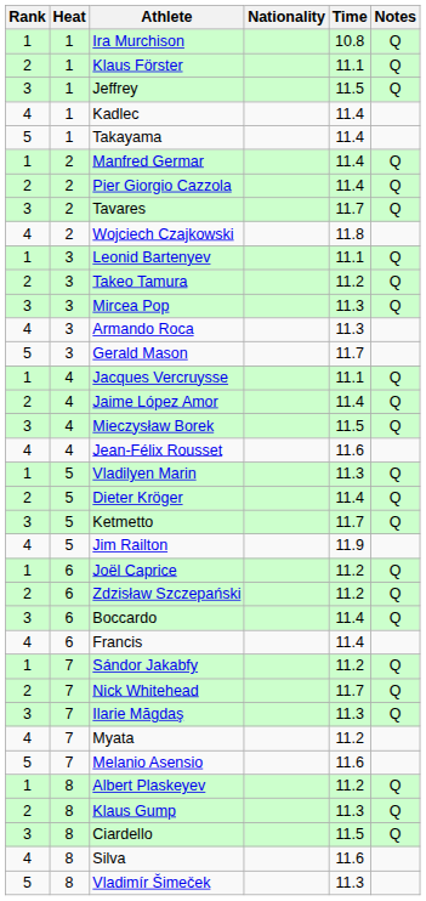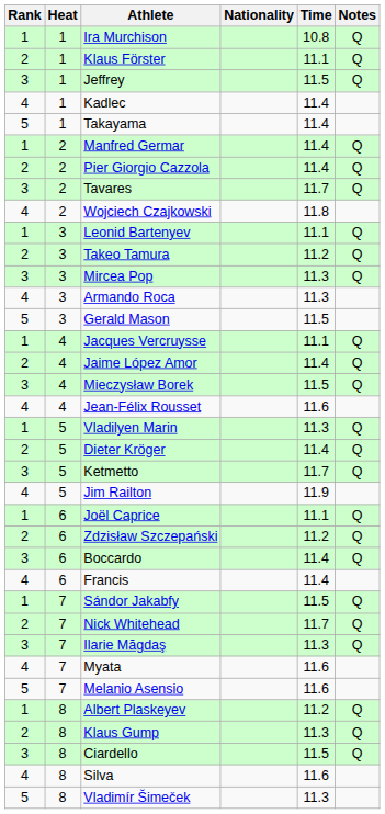 <table class="wikitable sortable" style="text-align:center">
 <tr>
 <th>Rank</th>
 <th>Heat</th>
 <th>Athlete</th>
 <th>Nationality</th>
 <th>Time</th>
 <th>Notes</th>
 </tr>
 <tr bgcolor=ccffcc>
 <td>1</td>
 <td>1</td>
 <td align=left><a href='#'>Ira Murchison</a></td>
 <td align=left></td>
 <td>10.8</td>
 <td>Q</td>
 </tr>
 <tr bgcolor=ccffcc>
 <td>2</td>
 <td>1</td>
 <td align=left><a href='#'>Klaus Förster</a></td>
 <td align=left></td>
 <td>11.1</td>
 <td>Q</td>
 </tr>
 <tr bgcolor=ccffcc>
 <td>3</td>
 <td>1</td>
 <td align=left>Jeffrey</td>
 <td align=left></td>
 <td>11.5</td>
 <td>Q</td>
 </tr>
 <tr>
 <td>4</td>
 <td>1</td>
 <td align=left>Kadlec</td>
 <td align=left></td>
 <td>11.4</td>
 <td></td>
 </tr>
 <tr>
 <td>5</td>
 <td>1</td>
 <td align=left>Takayama</td>
 <td align=left></td>
 <td>11.4</td>
 <td></td>
 </tr>
 <tr bgcolor=ccffcc>
 <td>1</td>
 <td>2</td>
 <td align=left><a href='#'>Manfred Germar</a></td>
 <td align=left></td>
 <td>11.4</td>
 <td>Q</td>
 </tr>
 <tr bgcolor=ccffcc>
 <td>2</td>
 <td>2</td>
 <td align=left><a href='#'>Pier Giorgio Cazzola</a></td>
 <td align=left></td>
 <td>11.4</td>
 <td>Q</td>
 </tr>
 <tr bgcolor=ccffcc>
 <td>3</td>
 <td>2</td>
 <td align=left>Tavares</td>
 <td align=left></td>
 <td>11.7</td>
 <td>Q</td>
 </tr>
 <tr>
 <td>4</td>
 <td>2</td>
 <td align=left><a href='#'>Wojciech Czajkowski</a></td>
 <td align=left></td>
 <td>11.8</td>
 <td></td>
 </tr>
 <tr bgcolor=ccffcc>
 <td>1</td>
 <td>3</td>
 <td align=left><a href='#'>Leonid Bartenyev</a></td>
 <td align=left></td>
 <td>11.1</td>
 <td>Q</td>
 </tr>
 <tr bgcolor=ccffcc>
 <td>2</td>
 <td>3</td>
 <td align=left><a href='#'>Takeo Tamura</a></td>
 <td align=left></td>
 <td>11.2</td>
 <td>Q</td>
 </tr>
 <tr bgcolor=ccffcc>
 <td>3</td>
 <td>3</td>
 <td align=left><a href='#'>Mircea Pop</a></td>
 <td align=left></td>
 <td>11.3</td>
 <td>Q</td>
 </tr>
 <tr>
 <td>4</td>
 <td>3</td>
 <td align=left><a href='#'>Armando Roca</a></td>
 <td align=left></td>
 <td>11.3</td>
 <td></td>
 </tr>
 <tr>
 <td>5</td>
 <td>3</td>
 <td align=left><a href='#'>Gerald Mason</a></td>
 <td align=left></td>
-<td>11.7</td>
+<td>11.5</td>
 <td></td>
 </tr>
 <tr bgcolor=ccffcc>
 <td>1</td>
 <td>4</td>
 <td align=left><a href='#'>Jacques Vercruysse</a></td>
 <td align=left></td>
 <td>11.1</td>
 <td>Q</td>
 </tr>
 <tr bgcolor=ccffcc>
 <td>2</td>
 <td>4</td>
 <td align=left><a href='#'>Jaime López Amor</a></td>
 <td align=left></td>
 <td>11.4</td>
 <td>Q</td>
 </tr>
 <tr bgcolor=ccffcc>
 <td>3</td>
 <td>4</td>
 <td align=left><a href='#'>Mieczysław Borek</a></td>
 <td align=left></td>
 <td>11.5</td>
 <td>Q</td>
 </tr>
 <tr>
 <td>4</td>
 <td>4</td>
 <td align=left><a href='#'>Jean-Félix Rousset</a></td>
 <td align=left></td>
 <td>11.6</td>
 <td></td>
 </tr>
 <tr bgcolor=ccffcc>
 <td>1</td>
 <td>5</td>
 <td align=left><a href='#'>Vladilyen Marin</a></td>
 <td align=left></td>
 <td>11.3</td>
 <td>Q</td>
 </tr>
 <tr bgcolor=ccffcc>
 <td>2</td>
 <td>5</td>
 <td align=left><a href='#'>Dieter Kröger</a></td>
 <td align=left></td>
 <td>11.4</td>
 <td>Q</td>
 </tr>
 <tr bgcolor=ccffcc>
 <td>3</td>
 <td>5</td>
 <td align=left>Ketmetto</td>
 <td align=left></td>
 <td>11.7</td>
 <td>Q</td>
 </tr>
 <tr>
 <td>4</td>
 <td>5</td>
 <td align=left><a href='#'>Jim Railton</a></td>
 <td align=left></td>
 <td>11.9</td>
 <td></td>
 </tr>
 <tr bgcolor=ccffcc>
 <td>1</td>
 <td>6</td>
 <td align=left><a href='#'>Joël Caprice</a></td>
 <td align=left></td>
-<td>11.2</td>
+<td>11.1</td>
 <td>Q</td>
 </tr>
 <tr bgcolor=ccffcc>
 <td>2</td>
 <td>6</td>
 <td align=left><a href='#'>Zdzisław Szczepański</a></td>
 <td align=left></td>
 <td>11.2</td>
 <td>Q</td>
 </tr>
 <tr bgcolor=ccffcc>
 <td>3</td>
 <td>6</td>
 <td align=left>Boccardo</td>
 <td align=left></td>
 <td>11.4</td>
 <td>Q</td>
 </tr>
 <tr>
 <td>4</td>
 <td>6</td>
 <td align=left>Francis</td>
 <td align=left></td>
 <td>11.4</td>
 <td></td>
 </tr>
 <tr bgcolor=ccffcc>
 <td>1</td>
 <td>7</td>
 <td align=left><a href='#'>Sándor Jakabfy</a></td>
 <td align=left></td>
-<td>11.2</td>
+<td>11.5</td>
 <td>Q</td>
 </tr>
 <tr bgcolor=ccffcc>
 <td>2</td>
 <td>7</td>
 <td align=left><a href='#'>Nick Whitehead</a></td>
 <td align=left></td>
 <td>11.7</td>
 <td>Q</td>
 </tr>
 <tr bgcolor=ccffcc>
 <td>3</td>
 <td>7</td>
 <td align=left><a href='#'>Ilarie Măgdaş</a></td>
 <td align=left></td>
 <td>11.3</td>
 <td>Q</td>
 </tr>
 <tr>
 <td>4</td>
 <td>7</td>
 <td align=left>Myata</td>
 <td align=left></td>
-<td>11.2</td>
+<td>11.6</td>
 <td></td>
 </tr>
 <tr>
 <td>5</td>
 <td>7</td>
 <td align=left><a href='#'>Melanio Asensio</a></td>
 <td align=left></td>
 <td>11.6</td>
 <td></td>
 </tr>
 <tr bgcolor=ccffcc>
 <td>1</td>
 <td>8</td>
 <td align=left><a href='#'>Albert Plaskeyev</a></td>
 <td align=left></td>
 <td>11.2</td>
 <td>Q</td>
 </tr>
 <tr bgcolor=ccffcc>
 <td>2</td>
 <td>8</td>
 <td align=left><a href='#'>Klaus Gump</a></td>
 <td align=left></td>
 <td>11.3</td>
 <td>Q</td>
 </tr>
 <tr bgcolor=ccffcc>
 <td>3</td>
 <td>8</td>
 <td align=left>Ciardello</td>
 <td align=left></td>
 <td>11.5</td>
 <td>Q</td>
 </tr>
 <tr>
 <td>4</td>
 <td>8</td>
 <td align=left>Silva</td>
 <td align=left></td>
 <td>11.6</td>
 <td></td>
 </tr>
 <tr>
 <td>5</td>
 <td>8</td>
 <td align=left><a href='#'>Vladimír Šimeček</a></td>
 <td align=left></td>
 <td>11.3</td>
 <td></td>
 </tr>
 </table>
